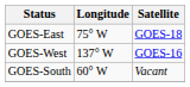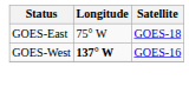 <table class="wikitable" align="right">
 <tr>
 <th>Status</th>
 <th>Longitude</th>
 <th>Satellite</th>
 </tr>
 <tr>
 <td>GOES-East</td>
 <td>75° W</td>
 <td><a href='#'>GOES-18</a></td>
 </tr>
 <tr>
 <td>GOES-West</td>
-<td>137° W</td>
+<td><strong>137° W</strong></td>
 <td><a href='#'>GOES-16</a></td>
-</tr>
-<tr>
-<td>GOES-South</td>
-<td>60° W</td>
-<td><em>Vacant</em></td>
 </tr>
 <tr>
 </tr>
 </table>
